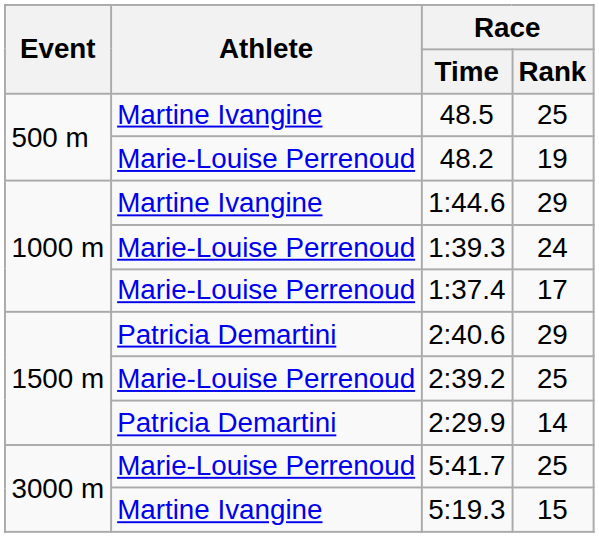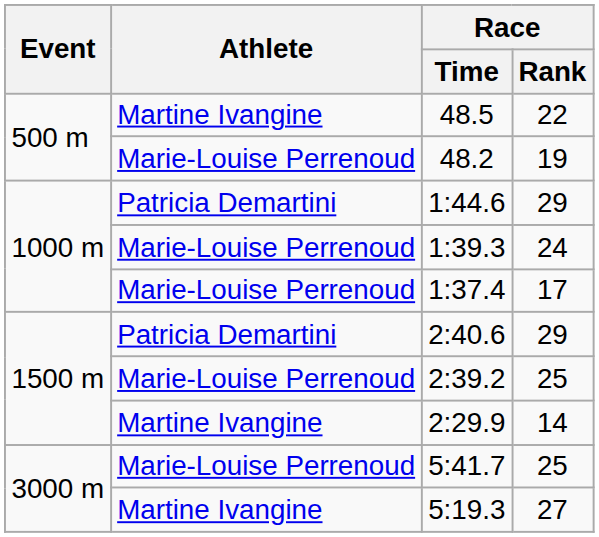 <table class="wikitable" border="1" style="font-size:90%">
 <tr>
 <th rowspan=2>Event</th>
 <th rowspan=2>Athlete</th>
 <th colspan=2>Race</th>
 </tr>
 <tr>
 <th>Time</th>
 <th>Rank</th>
 </tr>
 <tr>
 <td rowspan=2>500 m</td>
 <td><a href='#'>Martine Ivangine</a></td>
 <td align=center>48.5</td>
-<td align=center>25</td>
+<td align=center>22</td>
 </tr>
 <tr>
 <td><a href='#'>Marie-Louise Perrenoud</a></td>
 <td align=center>48.2</td>
 <td align=center>19</td>
 </tr>
 <tr>
 <td rowspan=3>1000 m</td>
-<td><a href='#'>Martine Ivangine</a></td>
+<td><a href='#'>Patricia Demartini</a></td>
 <td align=center>1:44.6</td>
 <td align=center>29</td>
 </tr>
 <tr>
 <td><a href='#'>Marie-Louise Perrenoud</a></td>
 <td align=center>1:39.3</td>
 <td align=center>24</td>
 </tr>
 <tr>
 <td><a href='#'>Marie-Louise Perrenoud</a></td>
 <td align=center>1:37.4</td>
 <td align=center>17</td>
 </tr>
 <tr>
 <td rowspan=3>1500 m</td>
 <td><a href='#'>Patricia Demartini</a></td>
 <td align=center>2:40.6</td>
 <td align=center>29</td>
 </tr>
 <tr>
 <td><a href='#'>Marie-Louise Perrenoud</a></td>
 <td align=center>2:39.2</td>
 <td align=center>25</td>
 </tr>
 <tr>
-<td><a href='#'>Patricia Demartini</a></td>
+<td><a href='#'>Martine Ivangine</a></td>
 <td align=center>2:29.9</td>
 <td align=center>14</td>
 </tr>
 <tr>
 <td rowspan=2>3000 m</td>
 <td><a href='#'>Marie-Louise Perrenoud</a></td>
 <td align=center>5:41.7</td>
 <td align=center>25</td>
 </tr>
 <tr>
 <td><a href='#'>Martine Ivangine</a></td>
 <td align=center>5:19.3</td>
-<td align=center>15</td>
+<td align=center>27</td>
 </tr>
 </table>
